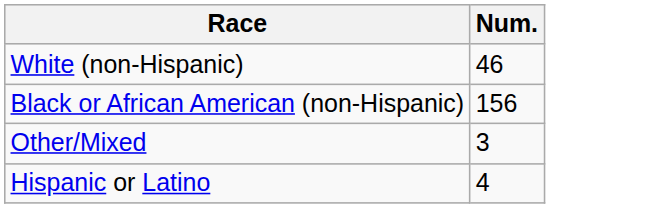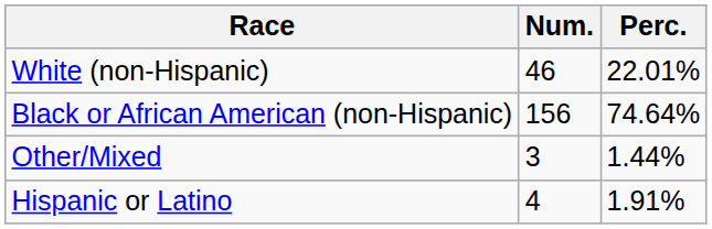 <table class="wikitable">
 <tr>
 <th>Race</th>
 <th>Num.</th>
+<th>Perc.</th>
 </tr>
 <tr>
 <td><a href='#'>White</a> (non-Hispanic)</td>
 <td>46</td>
+<td>22.01%</td>
 </tr>
 <tr>
 <td><a href='#'>Black or African American</a> (non-Hispanic)</td>
 <td>156</td>
+<td>74.64%</td>
 </tr>
 <tr>
 <td><a href='#'>Other/Mixed</a></td>
 <td>3</td>
+<td>1.44%</td>
 </tr>
 <tr>
 <td><a href='#'>Hispanic</a> or <a href='#'>Latino</a></td>
 <td>4</td>
+<td>1.91%</td>
 </tr>
 </table>
